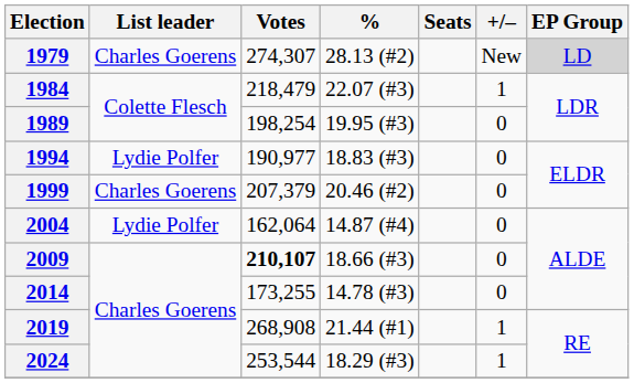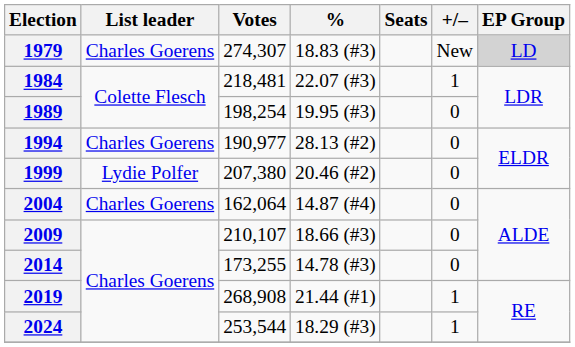 <table class=wikitable style="text-align: center;">
 <tr>
 <th>Election</th>
 <th>List leader</th>
 <th>Votes</th>
 <th>%</th>
 <th>Seats</th>
 <th>+/–</th>
 <th>EP Group</th>
 </tr>
 <tr>
 <th><a href='#'>1979</a></th>
 <td><a href='#'>Charles Goerens</a></td>
 <td>274,307</td>
-<td>28.13 (#2)</td>
+<td>18.83 (#3)</td>
 <td></td>
 <td>New</td>
 <td style="background: lightgrey;"><a href='#'>LD</a></td>
 </tr>
 <tr>
 <th><a href='#'>1984</a></th>
 <td rowspan=2><a href='#'>Colette Flesch</a></td>
-<td>218,479</td>
+<td>218,481</td>
 <td>22.07 (#3)</td>
 <td></td>
 <td> 1</td>
 <td rowspan=2><a href='#'>LDR</a></td>
 </tr>
 <tr>
 <th><a href='#'>1989</a></th>
 <td>198,254</td>
 <td>19.95 (#3)</td>
 <td></td>
 <td> 0</td>
 </tr>
 <tr>
 <th><a href='#'>1994</a></th>
-<td><a href='#'>Lydie Polfer</a></td>
+<td><a href='#'>Charles Goerens</a></td>
 <td>190,977</td>
-<td>18.83 (#3)</td>
+<td>28.13 (#2)</td>
 <td></td>
 <td> 0</td>
 <td rowspan=2><a href='#'>ELDR</a></td>
 </tr>
 <tr>
 <th><a href='#'>1999</a></th>
-<td><a href='#'>Charles Goerens</a></td>
-<td>207,379</td>
+<td><a href='#'>Lydie Polfer</a></td>
+<td>207,380</td>
 <td>20.46 (#2)</td>
 <td></td>
 <td> 0</td>
 </tr>
 <tr>
 <th><a href='#'>2004</a></th>
-<td><a href='#'>Lydie Polfer</a></td>
+<td><a href='#'>Charles Goerens</a></td>
 <td>162,064</td>
 <td>14.87 (#4)</td>
 <td></td>
 <td> 0</td>
 <td rowspan=3><a href='#'>ALDE</a></td>
 </tr>
 <tr>
 <th><a href='#'>2009</a></th>
 <td rowspan=4><a href='#'>Charles Goerens</a></td>
-<td><strong>210,107</strong></td>
+<td>210,107</td>
 <td>18.66 (#3)</td>
 <td></td>
 <td> 0</td>
 </tr>
 <tr>
 <th><a href='#'>2014</a></th>
 <td>173,255</td>
 <td>14.78 (#3)</td>
 <td></td>
 <td> 0</td>
 </tr>
 <tr>
 <th><a href='#'>2019</a></th>
 <td>268,908</td>
 <td>21.44 (#1)</td>
 <td></td>
 <td> 1</td>
 <td rowspan=2><a href='#'>RE</a></td>
 </tr>
 <tr>
 <th><a href='#'>2024</a></th>
 <td>253,544</td>
 <td>18.29 (#3)</td>
 <td></td>
 <td> 1</td>
 </tr>
 <tr>
 </tr>
 </table>
